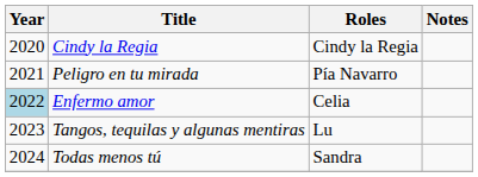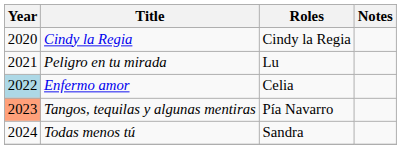 <table class="wikitable sortable">
 <tr>
 <th>Year</th>
 <th>Title</th>
 <th>Roles</th>
 <th>Notes</th>
 </tr>
 <tr>
 <td>2020</td>
 <td><em><a href='#'>Cindy la Regia</a></em></td>
 <td>Cindy la Regia</td>
 <td></td>
 </tr>
 <tr>
 <td>2021</td>
 <td><em>Peligro en tu mirada</em></td>
-<td>Pía Navarro</td>
+<td>Lu</td>
 <td></td>
 </tr>
 <tr>
 <td style="background: lightblue;">2022</td>
 <td><em><a href='#'>Enfermo amor</a></em></td>
 <td>Celia</td>
 <td></td>
 </tr>
 <tr>
-<td>2023</td>
+<td style="background: lightsalmon;">2023</td>
 <td><em>Tangos, tequilas y algunas mentiras</em></td>
-<td>Lu</td>
+<td>Pía Navarro</td>
 <td></td>
 </tr>
 <tr>
 <td>2024</td>
 <td><em>Todas menos tú</em></td>
 <td>Sandra</td>
 <td></td>
 </tr>
 <tr>
 </tr>
 </table>
